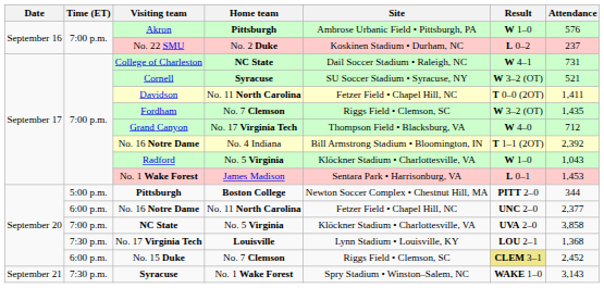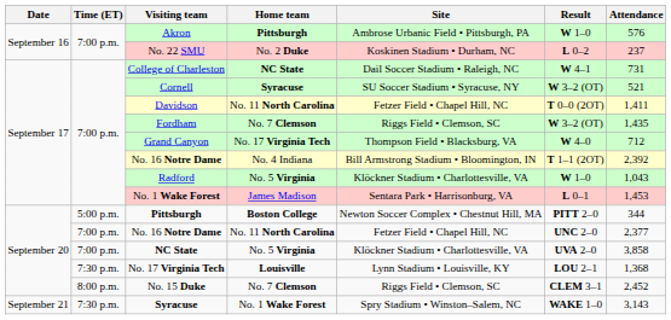 <table class="wikitable" style="font-size:95%; text-align: center;">
 <tr>
 <th>Date</th>
 <th>Time (ET)</th>
 <th>Visiting team</th>
 <th>Home team</th>
 <th>Site</th>
 <th>Result</th>
 <th>Attendance</th>
 </tr>
 <tr>
 <td rowspan=2>September 16</td>
 <td rowspan=2>7:00 p.m.</td>
 <td style="background:#cfc;"><a href='#'>Akron</a></td>
 <td style="background:#cfc;"><strong>Pittsburgh</strong></td>
 <td style="background:#cfc;">Ambrose Urbanic Field • Pittsburgh, PA</td>
 <td style="background:#cfc;"><strong>W</strong> 1–0</td>
 <td style="background:#cfc;">576</td>
 </tr>
 <tr>
 <td style="background:#fcc;">No. 22 <a href='#'>SMU</a></td>
 <td style="background:#fcc;">No. 2 <strong>Duke</strong></td>
 <td style="background:#fcc;">Koskinen Stadium • Durham, NC</td>
 <td style="background:#fcc;"><strong>L</strong> 0–2</td>
 <td style="background:#fcc;">237</td>
 </tr>
 <tr>
 <td rowspan=8>September 17</td>
 <td rowspan=8>7:00 p.m.</td>
 <td style="background:#cfc;"><a href='#'>College of Charleston</a></td>
 <td style="background:#cfc;"><strong>NC State</strong></td>
 <td style="background:#cfc;">Dail Soccer Stadium  • Raleigh, NC</td>
 <td style="background:#cfc;"><strong>W</strong> 4–1</td>
 <td style="background:#cfc;">731</td>
 </tr>
 <tr>
 <td style="background:#cfc;"><a href='#'>Cornell</a></td>
 <td style="background:#cfc;"><strong>Syracuse</strong></td>
 <td style="background:#cfc;">SU Soccer Stadium • Syracuse, NY</td>
 <td style="background:#cfc;"><strong>W</strong> 3–2 (OT)</td>
 <td style="background:#cfc;">521</td>
 </tr>
 <tr>
 <td style="background:#ffc;"><a href='#'>Davidson</a></td>
 <td style="background:#ffc;">No. 11 <strong>North Carolina</strong></td>
 <td style="background:#ffc;">Fetzer Field • Chapel Hill, NC</td>
 <td style="background:#ffc;"><strong>T</strong> 0–0 (2OT)</td>
 <td style="background:#ffc;">1,411</td>
 </tr>
 <tr>
 <td style="background:#cfc;"><a href='#'>Fordham</a></td>
 <td style="background:#cfc;">No. 7 <strong>Clemson</strong></td>
 <td style="background:#cfc;">Riggs Field • Clemson, SC</td>
 <td style="background:#cfc;"><strong>W</strong> 3–2 (OT)</td>
 <td style="background:#cfc;">1,435</td>
 </tr>
 <tr>
 <td style="background:#cfc;"><a href='#'>Grand Canyon</a></td>
 <td style="background:#cfc;">No. 17 <strong>Virginia Tech</strong></td>
 <td style="background:#cfc;">Thompson Field • Blacksburg, VA</td>
 <td style="background:#cfc;"><strong>W</strong> 4–0</td>
 <td style="background:#cfc;">712</td>
 </tr>
 <tr>
 <td style="background:#ffc;">No. 16 <strong>Notre Dame</strong></td>
 <td style="background:#ffc;">No. 4 Indiana</td>
 <td style="background:#ffc;">Bill Armstrong Stadium • Bloomington, IN</td>
 <td style="background:#ffc;"><strong>T</strong> 1–1 (2OT)</td>
 <td style="background:#ffc;">2,392</td>
 </tr>
 <tr>
 <td style="background:#cfc;"><a href='#'>Radford</a></td>
 <td style="background:#cfc;">No. 5 <strong>Virginia</strong></td>
 <td style="background:#cfc;">Klöckner Stadium • Charlottesville, VA</td>
 <td style="background:#cfc;"><strong>W</strong> 1–0</td>
 <td style="background:#cfc;">1,043</td>
 </tr>
 <tr>
 <td style="background:#fcc;">No. 1 <strong>Wake Forest</strong></td>
 <td style="background:#fcc;"><a href='#'>James Madison</a></td>
 <td style="background:#fcc;">Sentara Park • Harrisonburg, VA</td>
 <td style="background:#fcc;"><strong>L</strong> 0–1</td>
 <td style="background:#fcc;">1,453</td>
 </tr>
 <tr>
 <td rowspan=5>September 20</td>
 <td>5:00 p.m.</td>
 <td><strong>Pittsburgh</strong></td>
 <td><strong>Boston College</strong></td>
 <td>Newton Soccer Complex • Chestnut Hill, MA</td>
 <td><strong>PITT</strong> 2–0</td>
 <td>344</td>
 </tr>
 <tr>
-<td>6:00 p.m.</td>
+<td>7:00 p.m.</td>
 <td>No. 16 <strong>Notre Dame</strong></td>
 <td>No. 11 <strong>North Carolina</strong></td>
 <td>Fetzer Field • Chapel Hill, NC</td>
 <td><strong>UNC</strong> 2–0</td>
 <td>2,377</td>
 </tr>
 <tr>
 <td>7:00 p.m.</td>
 <td><strong>NC State</strong></td>
 <td>No. 5 <strong>Virginia</strong></td>
 <td>Klöckner Stadium • Charlottesville, VA</td>
 <td><strong>UVA</strong> 2–0</td>
 <td>3,858</td>
 </tr>
 <tr>
 <td>7:30 p.m.</td>
 <td>No. 17 <strong>Virginia Tech</strong></td>
 <td><strong>Louisville</strong></td>
 <td>Lynn Stadium • Louisville, KY</td>
 <td><strong>LOU</strong> 2–1</td>
 <td>1,368</td>
 </tr>
 <tr>
-<td>6:00 p.m.</td>
+<td>8:00 p.m.</td>
 <td>No. 15 <strong>Duke</strong></td>
 <td>No. 7 <strong>Clemson</strong></td>
 <td>Riggs Field • Clemson, SC</td>
-<td style="background: khaki;"><strong>CLEM</strong> 3–1</td>
+<td><strong>CLEM</strong> 3–1</td>
 <td>2,452</td>
 </tr>
 <tr>
 <td>September 21</td>
 <td>7:30 p.m.</td>
 <td><strong>Syracuse</strong></td>
 <td>No. 1 <strong>Wake Forest</strong></td>
 <td>Spry Stadium • Winston–Salem, NC</td>
 <td><strong>WAKE</strong> 1–0</td>
 <td>3,143</td>
 </tr>
 </table>
